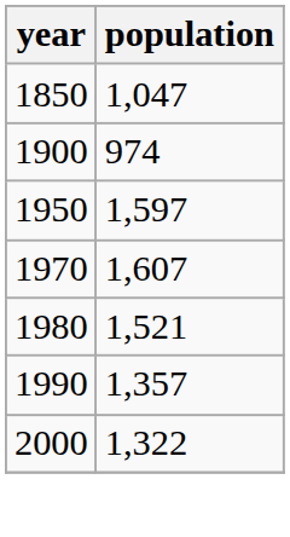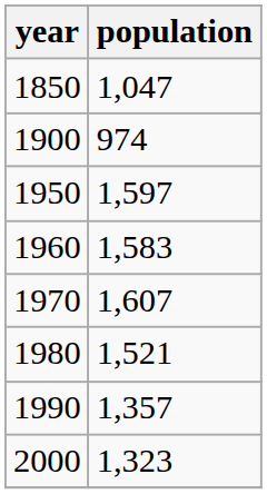 <table class="wikitable">
 <tr>
 <th>year</th>
 <th>population</th>
 </tr>
 <tr>
 <td>1850</td>
 <td>1,047</td>
 </tr>
 <tr>
 <td>1900</td>
 <td>974</td>
 </tr>
 <tr>
 <td>1950</td>
 <td>1,597</td>
 </tr>
 <tr>
+<td>1960</td>
+<td>1,583</td>
+</tr>
+<tr>
 <td>1970</td>
 <td>1,607</td>
 </tr>
 <tr>
 <td>1980</td>
 <td>1,521</td>
 </tr>
 <tr>
 <td>1990</td>
 <td>1,357</td>
 </tr>
 <tr>
 <td>2000</td>
-<td>1,322</td>
+<td>1,323</td>
 </tr>
 <tr>
 </tr>
 </table>
